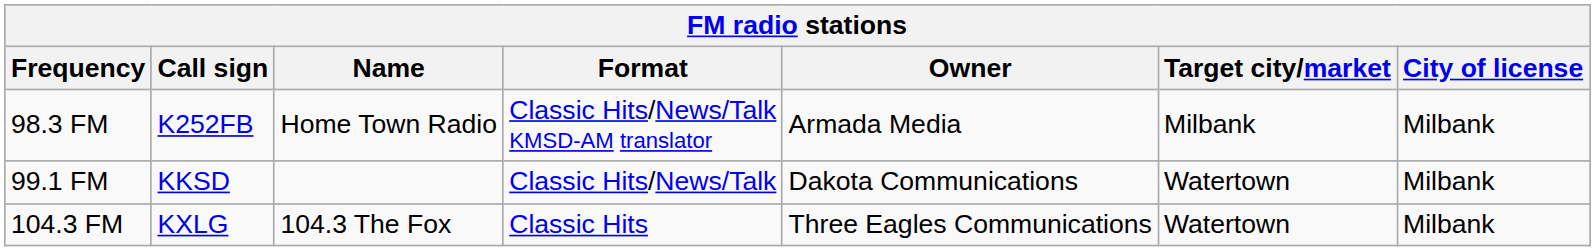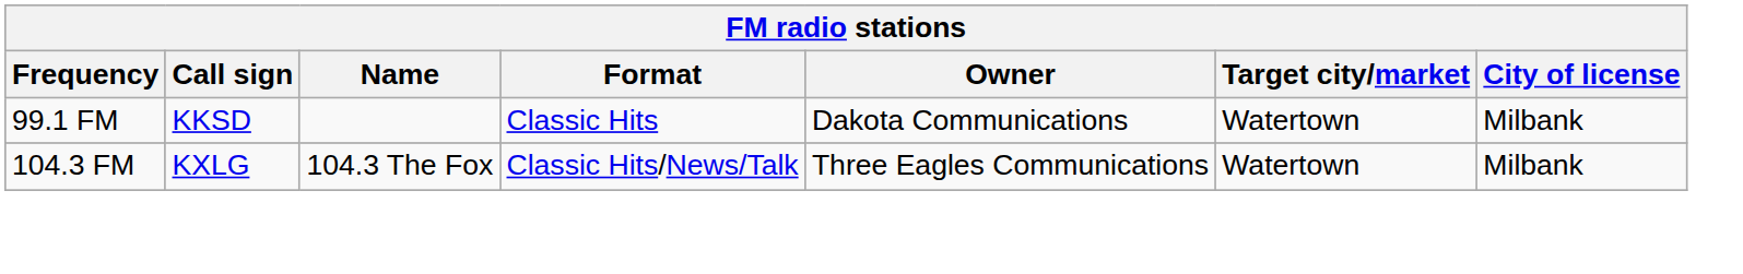 <table class="wikitable">
 <tr>
 <th align="center" colspan="7"><strong><a href='#'>FM radio</a> stations</strong></th>
 </tr>
 <tr>
 <th>Frequency</th>
 <th>Call sign</th>
 <th>Name</th>
 <th>Format</th>
 <th>Owner</th>
 <th>Target city/<a href='#'>market</a></th>
 <th><a href='#'>City of license</a></th>
 </tr>
 <tr>
-<td>98.3 FM</td>
-<td><a href='#'>K252FB</a></td>
-<td>Home Town Radio</td>
-<td><a href='#'>Classic Hits</a>/<a href='#'>News/Talk</a><br><small><a href='#'>KMSD-AM</a> <a href='#'>translator</a></small></td>
-<td>Armada Media</td>
-<td>Milbank</td>
-<td>Milbank</td>
-</tr>
-<tr>
 <td>99.1 FM</td>
 <td><a href='#'>KKSD</a></td>
 <td></td>
-<td><a href='#'>Classic Hits</a>/<a href='#'>News/Talk</a></td>
+<td><a href='#'>Classic Hits</a></td>
 <td>Dakota Communications</td>
 <td>Watertown</td>
 <td>Milbank</td>
 </tr>
 <tr>
 <td>104.3 FM</td>
 <td><a href='#'>KXLG</a></td>
 <td>104.3 The Fox</td>
-<td><a href='#'>Classic Hits</a></td>
+<td><a href='#'>Classic Hits</a>/<a href='#'>News/Talk</a></td>
 <td>Three Eagles Communications</td>
 <td>Watertown</td>
 <td>Milbank</td>
 </tr>
 </table>
